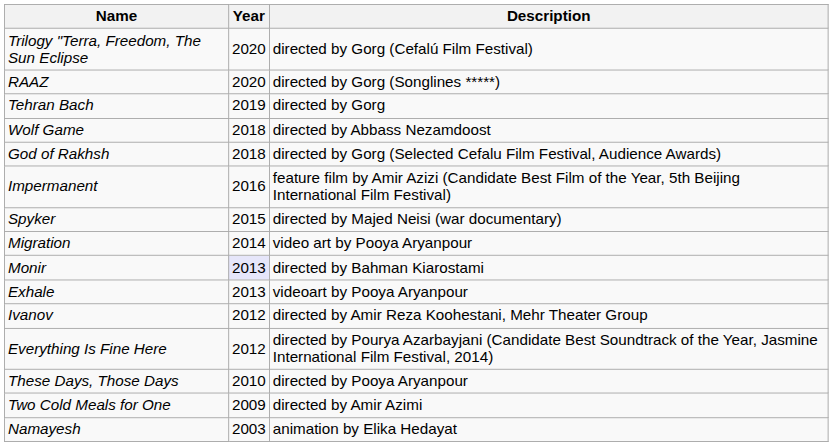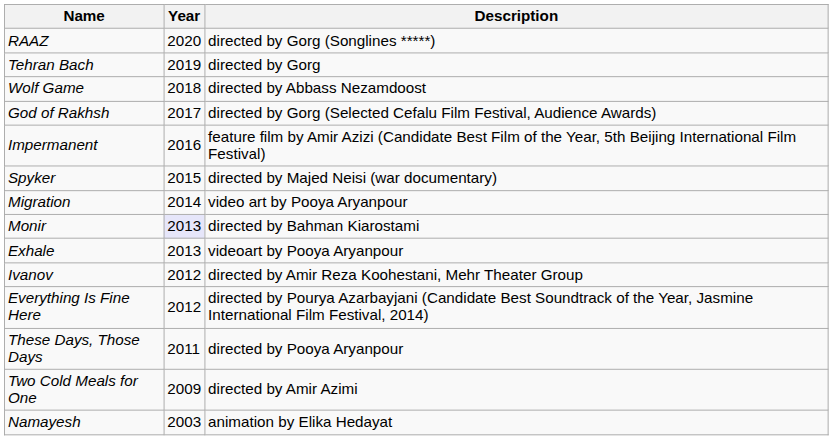 <table class="wikitable sortable">
 <tr>
 <th>Name</th>
 <th>Year</th>
 <th>Description</th>
-</tr>
-<tr>
-<td><em>Trilogy "Terra, Freedom, The Sun Eclipse</em></td>
-<td>2020</td>
-<td>directed by Gorg (Cefalú Film Festival)</td>
 </tr>
 <tr>
 <td><em>RAAZ</em></td>
 <td>2020</td>
 <td>directed by Gorg (Songlines *****)</td>
 </tr>
 <tr>
 <td><em>Tehran Bach</em></td>
 <td>2019</td>
 <td>directed by Gorg</td>
 </tr>
 <tr>
 <td><em>Wolf Game</em></td>
 <td>2018</td>
 <td>directed by Abbass Nezamdoost</td>
 </tr>
 <tr>
 <td><em>God of Rakhsh</em></td>
-<td>2018</td>
+<td>2017</td>
 <td>directed by Gorg (Selected Cefalu Film Festival, Audience Awards)</td>
 </tr>
 <tr>
 <td><em>Impermanent</em></td>
 <td>2016</td>
 <td>feature film by Amir Azizi (Candidate Best Film of the Year, 5th Beijing International Film Festival)</td>
 </tr>
 <tr>
 <td><em>Spyker</em></td>
 <td>2015</td>
 <td>directed by Majed Neisi (war documentary)</td>
 </tr>
 <tr>
 <td><em>Migration</em></td>
 <td>2014</td>
 <td>video art by Pooya Aryanpour</td>
 </tr>
 <tr>
 <td><em>Monir</em></td>
 <td style="background: lavender;">2013</td>
 <td>directed by Bahman Kiarostami</td>
 </tr>
 <tr>
 <td><em>Exhale</em></td>
 <td>2013</td>
 <td>videoart by Pooya Aryanpour</td>
 </tr>
 <tr>
 <td><em>Ivanov</em></td>
 <td>2012</td>
 <td>directed by Amir Reza Koohestani, Mehr Theater Group</td>
 </tr>
 <tr>
 <td><em>Everything Is Fine Here</em></td>
 <td>2012</td>
 <td>directed by Pourya Azarbayjani (Candidate Best Soundtrack of the Year, Jasmine International Film Festival, 2014)</td>
 </tr>
 <tr>
 <td><em>These Days, Those Days</em></td>
-<td>2010</td>
+<td>2011</td>
 <td>directed by Pooya Aryanpour</td>
 </tr>
 <tr>
 <td><em>Two Cold Meals for One</em></td>
 <td>2009</td>
 <td>directed by Amir Azimi</td>
 </tr>
 <tr>
 <td><em>Namayesh</em></td>
 <td>2003</td>
 <td>animation by Elika Hedayat</td>
 </tr>
 </table>
